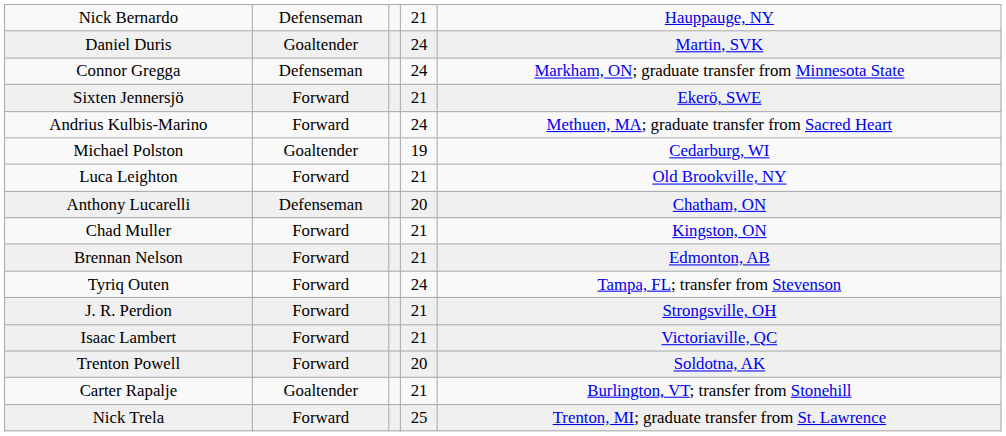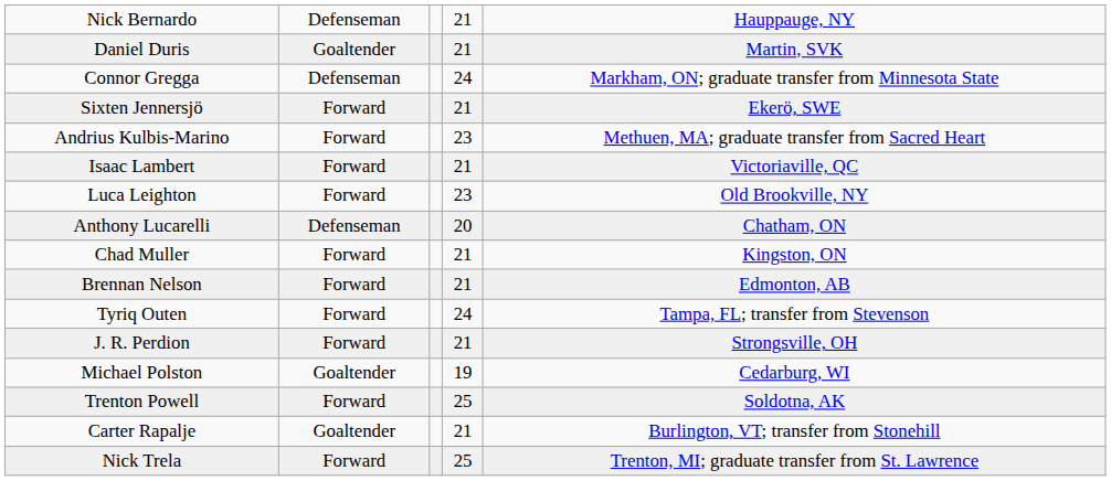 <table class="wikitable" width="60%">
 <tr align="center" bgcolor="">
 <td>Nick Bernardo</td>
 <td>Defenseman</td>
 <td></td>
 <td>21</td>
 <td><a href='#'>Hauppauge, NY</a></td>
 </tr>
 <tr align="center" bgcolor="f0f0f0">
 <td>Daniel Duris</td>
 <td>Goaltender</td>
 <td></td>
-<td>24</td>
+<td>21</td>
 <td><a href='#'>Martin, SVK</a></td>
 </tr>
 <tr align="center" bgcolor="">
 <td>Connor Gregga</td>
 <td>Defenseman</td>
 <td></td>
 <td>24</td>
 <td><a href='#'>Markham, ON</a>; graduate transfer from <a href='#'>Minnesota State</a></td>
 </tr>
 <tr align="center" bgcolor="f0f0f0">
 <td>Sixten Jennersjö</td>
 <td>Forward</td>
 <td></td>
 <td>21</td>
 <td><a href='#'>Ekerö, SWE</a></td>
 </tr>
 <tr align="center" bgcolor="">
 <td>Andrius Kulbis-Marino</td>
 <td>Forward</td>
 <td></td>
-<td>24</td>
+<td>23</td>
 <td><a href='#'>Methuen, MA</a>; graduate transfer from <a href='#'>Sacred Heart</a></td>
 </tr>
-<tr align="center" bgcolor="">
-<td>Michael Polston</td>
-<td>Goaltender</td>
+<tr align="center" bgcolor="f0f0f0">
+<td>Isaac Lambert</td>
+<td>Forward</td>
 <td></td>
-<td>19</td>
-<td><a href='#'>Cedarburg, WI</a></td>
+<td>21</td>
+<td><a href='#'>Victoriaville, QC</a></td>
 </tr>
 <tr align="center" bgcolor="">
 <td>Luca Leighton</td>
 <td>Forward</td>
 <td></td>
-<td>21</td>
+<td>23</td>
 <td><a href='#'>Old Brookville, NY</a></td>
 </tr>
 <tr align="center" bgcolor="f0f0f0">
 <td>Anthony Lucarelli</td>
 <td>Defenseman</td>
 <td></td>
 <td>20</td>
 <td><a href='#'>Chatham, ON</a></td>
 </tr>
 <tr align="center" bgcolor="">
 <td>Chad Muller</td>
 <td>Forward</td>
 <td></td>
 <td>21</td>
 <td><a href='#'>Kingston, ON</a></td>
 </tr>
 <tr align="center" bgcolor="f0f0f0">
 <td>Brennan Nelson</td>
 <td>Forward</td>
 <td></td>
 <td>21</td>
 <td><a href='#'>Edmonton, AB</a></td>
 </tr>
 <tr align="center" bgcolor="">
 <td>Tyriq Outen</td>
 <td>Forward</td>
 <td></td>
 <td>24</td>
 <td><a href='#'>Tampa, FL</a>; transfer from <a href='#'>Stevenson</a></td>
 </tr>
 <tr align="center" bgcolor="f0f0f0">
 <td>J. R. Perdion</td>
 <td>Forward</td>
 <td></td>
 <td>21</td>
 <td><a href='#'>Strongsville, OH</a></td>
 </tr>
-<tr align="center" bgcolor="f0f0f0">
-<td>Isaac Lambert</td>
-<td>Forward</td>
+<tr align="center" bgcolor="">
+<td>Michael Polston</td>
+<td>Goaltender</td>
 <td></td>
-<td>21</td>
-<td><a href='#'>Victoriaville, QC</a></td>
+<td>19</td>
+<td><a href='#'>Cedarburg, WI</a></td>
 </tr>
 <tr align="center" bgcolor="f0f0f0">
 <td>Trenton Powell</td>
 <td>Forward</td>
 <td></td>
-<td>20</td>
+<td>25</td>
 <td><a href='#'>Soldotna, AK</a></td>
 </tr>
 <tr align="center" bgcolor="">
 <td>Carter Rapalje</td>
 <td>Goaltender</td>
 <td></td>
 <td>21</td>
 <td><a href='#'>Burlington, VT</a>; transfer from <a href='#'>Stonehill</a></td>
 </tr>
 <tr align="center" bgcolor="f0f0f0">
 <td>Nick Trela</td>
 <td>Forward</td>
 <td></td>
 <td>25</td>
 <td><a href='#'>Trenton, MI</a>; graduate transfer from <a href='#'>St. Lawrence</a></td>
 </tr>
 </table>
